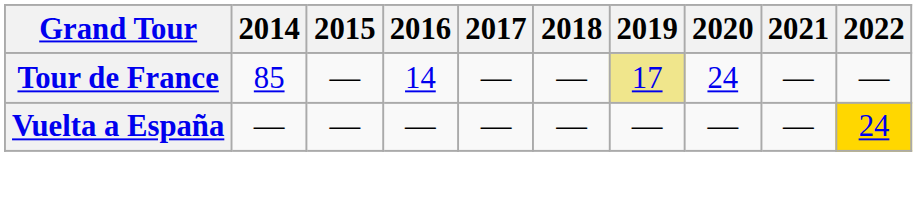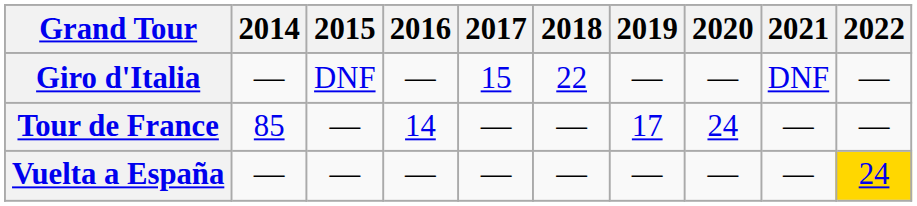 <table class="wikitable plainrowheaders">
 <tr>
 <th scope="col"><a href='#'>Grand Tour</a></th>
 <th scope="col">2014</th>
 <th scope="col">2015</th>
 <th scope="col">2016</th>
 <th scope="col">2017</th>
 <th scope="col">2018</th>
 <th scope="col">2019</th>
 <th scope="col">2020</th>
 <th scope="col">2021</th>
 <th scope="col">2022</th>
 </tr>
 <tr style="text-align:center;">
+<th scope="row"> <a href='#'>Giro d'Italia</a></th>
+<td>—</td>
+<td><a href='#'>DNF</a></td>
+<td>—</td>
+<td><a href='#'>15</a></td>
+<td><a href='#'>22</a></td>
+<td>—</td>
+<td>—</td>
+<td><a href='#'>DNF</a></td>
+<td>—</td>
+</tr>
+<tr style="text-align:center;">
 <th scope="row"> <a href='#'>Tour de France</a></th>
 <td><a href='#'>85</a></td>
 <td>—</td>
 <td><a href='#'>14</a></td>
 <td>—</td>
 <td>—</td>
-<td style="background: khaki;"><a href='#'>17</a></td>
+<td><a href='#'>17</a></td>
 <td><a href='#'>24</a></td>
 <td>—</td>
 <td>—</td>
 </tr>
 <tr style="text-align:center;">
 <th scope="row"> <a href='#'>Vuelta a España</a></th>
 <td>—</td>
 <td>—</td>
 <td>—</td>
 <td>—</td>
 <td>—</td>
 <td>—</td>
 <td>—</td>
 <td>—</td>
 <td style="background: gold;"><a href='#'>24</a></td>
 </tr>
 </table>
